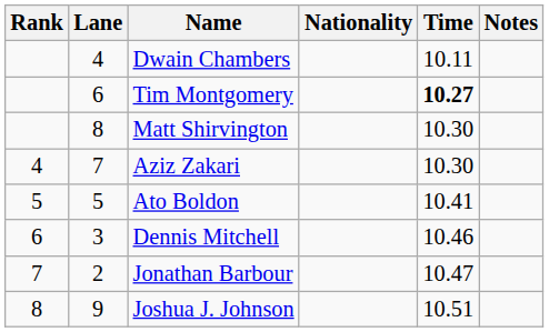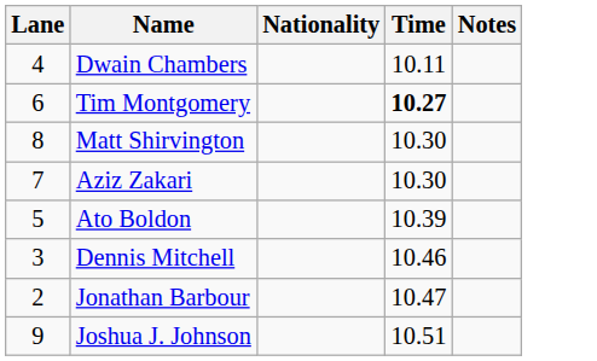 <table class="wikitable sortable" style="text-align:center">
 <tr>
-<th>Rank</th>
 <th>Lane</th>
 <th>Name</th>
 <th>Nationality</th>
 <th>Time</th>
 <th>Notes</th>
 </tr>
 <tr>
-<td></td>
 <td>4</td>
 <td align=left><a href='#'>Dwain Chambers</a></td>
 <td align=left></td>
 <td>10.11</td>
 <td></td>
 </tr>
 <tr>
-<td></td>
 <td>6</td>
 <td align=left><a href='#'>Tim Montgomery</a></td>
 <td align=left></td>
 <td><strong>10.27</strong></td>
 <td></td>
 </tr>
 <tr>
-<td></td>
 <td>8</td>
 <td align=left><a href='#'>Matt Shirvington</a></td>
 <td align=left></td>
 <td>10.30</td>
 <td></td>
 </tr>
 <tr>
-<td>4</td>
 <td>7</td>
 <td align=left><a href='#'>Aziz Zakari</a></td>
 <td align=left></td>
 <td>10.30</td>
 <td></td>
 </tr>
 <tr>
 <td>5</td>
-<td>5</td>
 <td align=left><a href='#'>Ato Boldon</a></td>
 <td align=left></td>
-<td>10.41</td>
+<td>10.39</td>
 <td></td>
 </tr>
 <tr>
-<td>6</td>
 <td>3</td>
 <td align=left><a href='#'>Dennis Mitchell</a></td>
 <td align=left></td>
 <td>10.46</td>
 <td></td>
 </tr>
 <tr>
-<td>7</td>
 <td>2</td>
 <td align=left><a href='#'>Jonathan Barbour</a></td>
 <td align=left></td>
 <td>10.47</td>
 <td></td>
 </tr>
 <tr>
-<td>8</td>
 <td>9</td>
 <td align=left><a href='#'>Joshua J. Johnson</a></td>
 <td align=left></td>
 <td>10.51</td>
 <td></td>
 </tr>
 </table>
